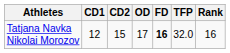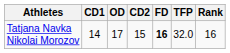 <table class="wikitable" border="1" style="font-size:90%">
 <tr>
 <th>Athletes</th>
 <th>CD1</th>
+<th>OD</th>
 <th>CD2</th>
-<th>OD</th>
 <th>FD</th>
 <th>TFP</th>
 <th>Rank</th>
 </tr>
 <tr align=center>
 <td align=left><a href='#'>Tatjana Navka</a><br><a href='#'>Nikolai Morozov</a></td>
-<td>12</td>
+<td>14</td>
+<td>17</td>
 <td>15</td>
-<td>17</td>
 <td><strong>16</strong></td>
 <td>32.0</td>
 <td>16</td>
 </tr>
 </table>
